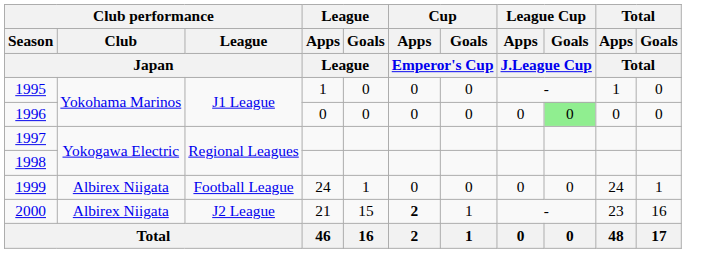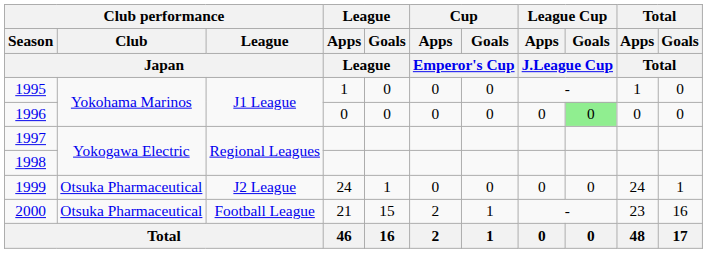 <table class="wikitable" style="text-align:center;">
 <tr>
 <th colspan=3>Club performance</th>
 <th colspan=2>League</th>
 <th colspan=2>Cup</th>
 <th colspan=2>League Cup</th>
 <th colspan=2>Total</th>
 </tr>
 <tr>
 <th>Season</th>
 <th>Club</th>
 <th>League</th>
 <th>Apps</th>
 <th>Goals</th>
 <th>Apps</th>
 <th>Goals</th>
 <th>Apps</th>
 <th>Goals</th>
 <th>Apps</th>
 <th>Goals</th>
 </tr>
 <tr>
 <th colspan=3>Japan</th>
 <th colspan=2>League</th>
 <th colspan=2><a href='#'>Emperor's Cup</a></th>
 <th colspan=2><a href='#'>J.League Cup</a></th>
 <th colspan=2>Total</th>
 </tr>
 <tr>
 <td><a href='#'>1995</a></td>
 <td rowspan=2><a href='#'>Yokohama Marinos</a></td>
 <td rowspan=2><a href='#'>J1 League</a></td>
 <td>1</td>
 <td>0</td>
 <td>0</td>
 <td>0</td>
 <td colspan=2>-</td>
 <td>1</td>
 <td>0</td>
 </tr>
 <tr>
 <td><a href='#'>1996</a></td>
 <td>0</td>
 <td>0</td>
 <td>0</td>
 <td>0</td>
 <td>0</td>
 <td style="background: lightgreen;">0</td>
 <td>0</td>
 <td>0</td>
 </tr>
 <tr>
 <td><a href='#'>1997</a></td>
 <td rowspan=2><a href='#'>Yokogawa Electric</a></td>
 <td rowspan=2><a href='#'>Regional Leagues</a></td>
 <td></td>
 <td></td>
 <td></td>
 <td></td>
 <td></td>
 <td></td>
 <td></td>
 <td></td>
 </tr>
 <tr>
 <td><a href='#'>1998</a></td>
 <td></td>
 <td></td>
 <td></td>
 <td></td>
 <td></td>
 <td></td>
 <td></td>
 <td></td>
 </tr>
 <tr>
 <td><a href='#'>1999</a></td>
-<td><a href='#'>Albirex Niigata</a></td>
-<td><a href='#'>Football League</a></td>
+<td><a href='#'>Otsuka Pharmaceutical</a></td>
+<td><a href='#'>J2 League</a></td>
 <td>24</td>
 <td>1</td>
 <td>0</td>
 <td>0</td>
 <td>0</td>
 <td>0</td>
 <td>24</td>
 <td>1</td>
 </tr>
 <tr>
 <td><a href='#'>2000</a></td>
-<td><a href='#'>Albirex Niigata</a></td>
-<td><a href='#'>J2 League</a></td>
+<td><a href='#'>Otsuka Pharmaceutical</a></td>
+<td><a href='#'>Football League</a></td>
 <td>21</td>
 <td>15</td>
-<td><strong>2</strong></td>
+<td>2</td>
 <td>1</td>
 <td colspan=2>-</td>
 <td>23</td>
 <td>16</td>
 </tr>
 <tr>
 <th colspan=3>Total</th>
 <th>46</th>
 <th>16</th>
 <th>2</th>
 <th>1</th>
 <th>0</th>
 <th>0</th>
 <th>48</th>
 <th>17</th>
 </tr>
 </table>
